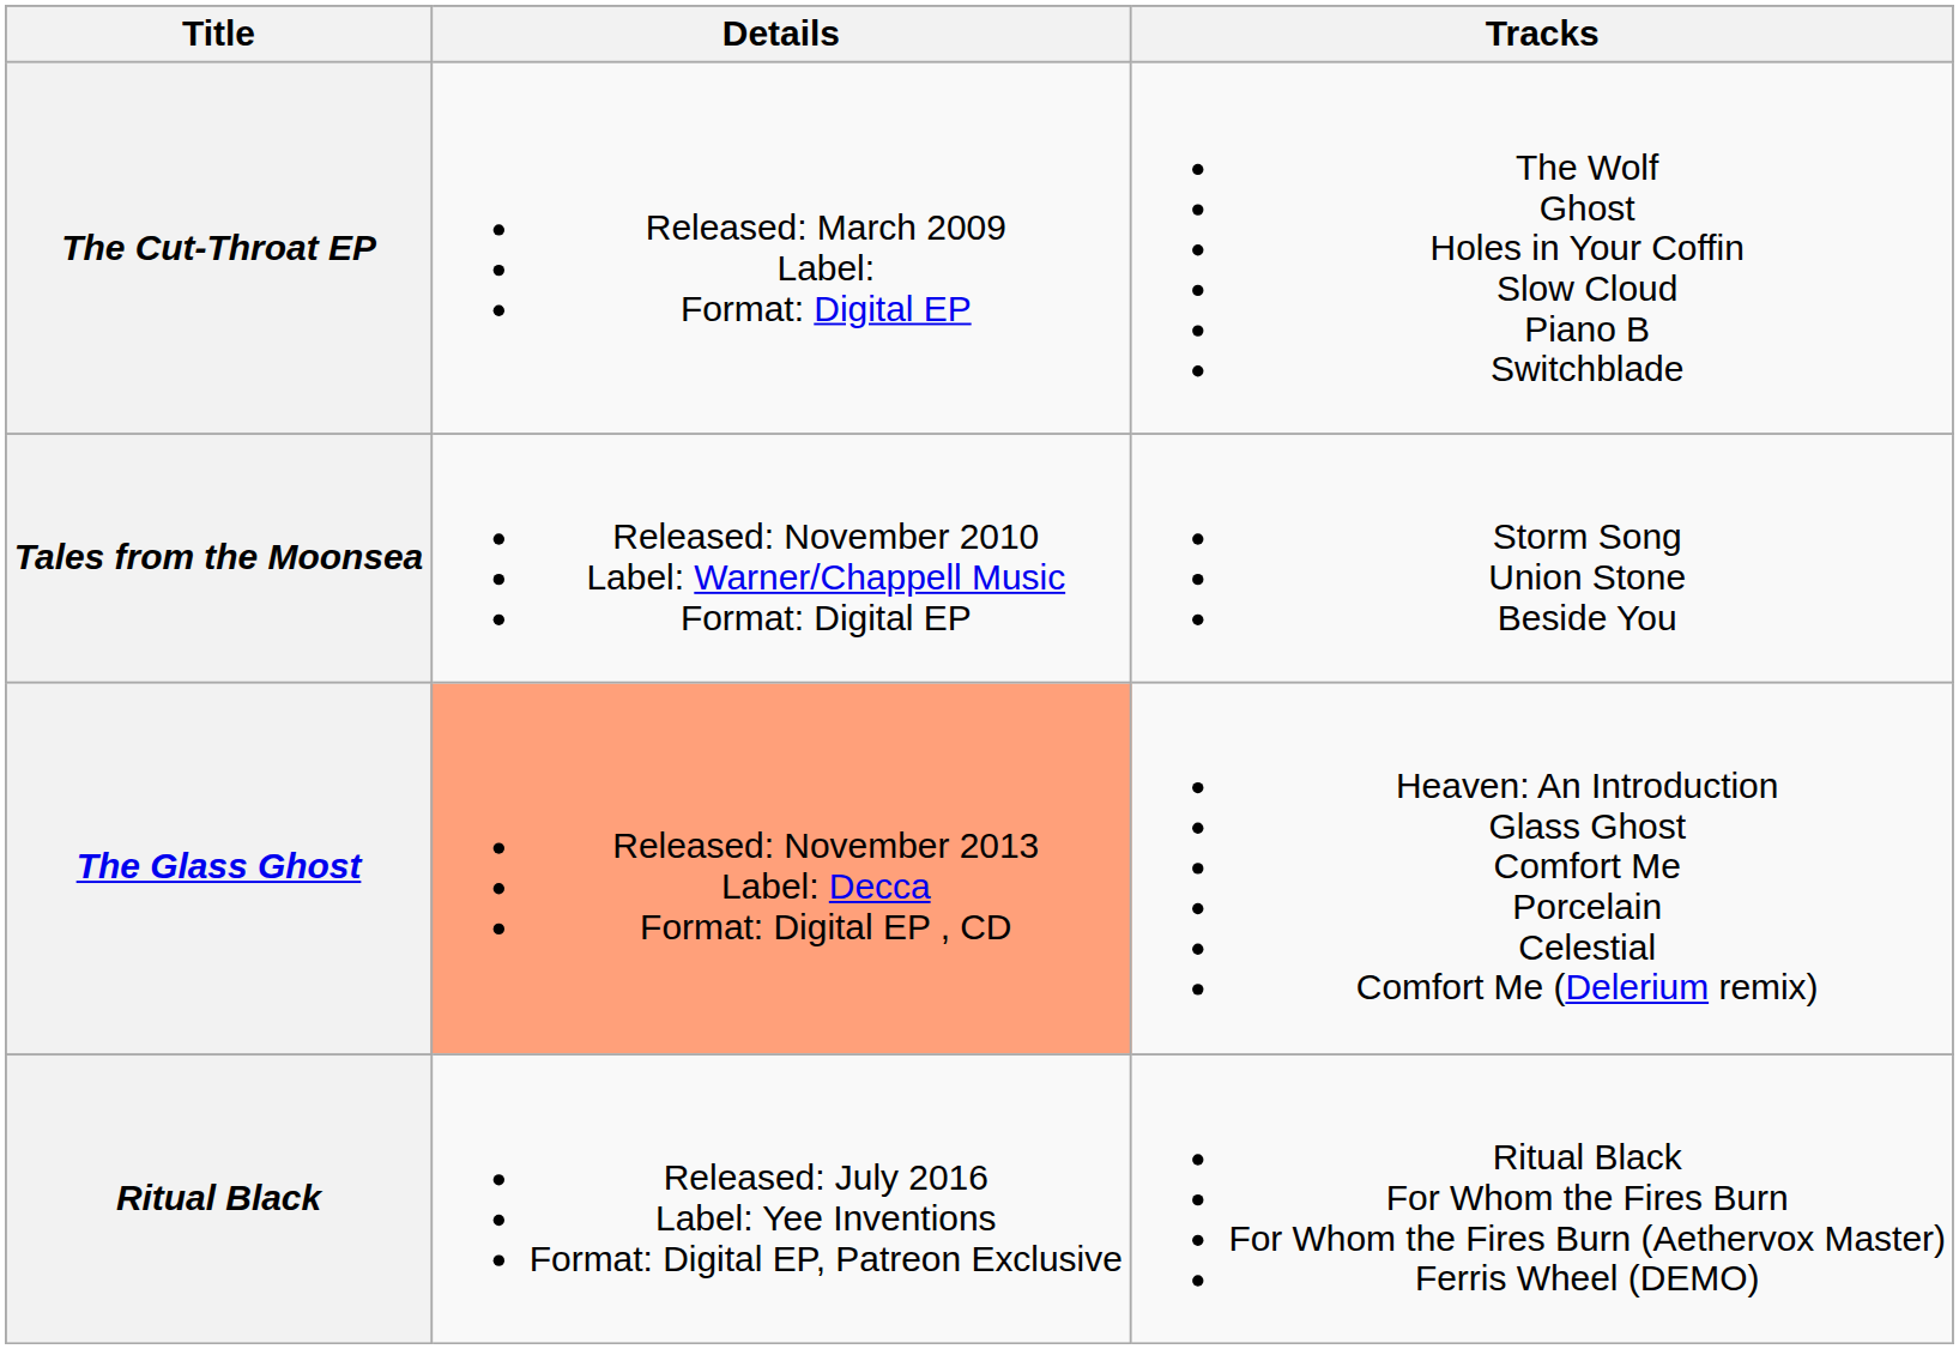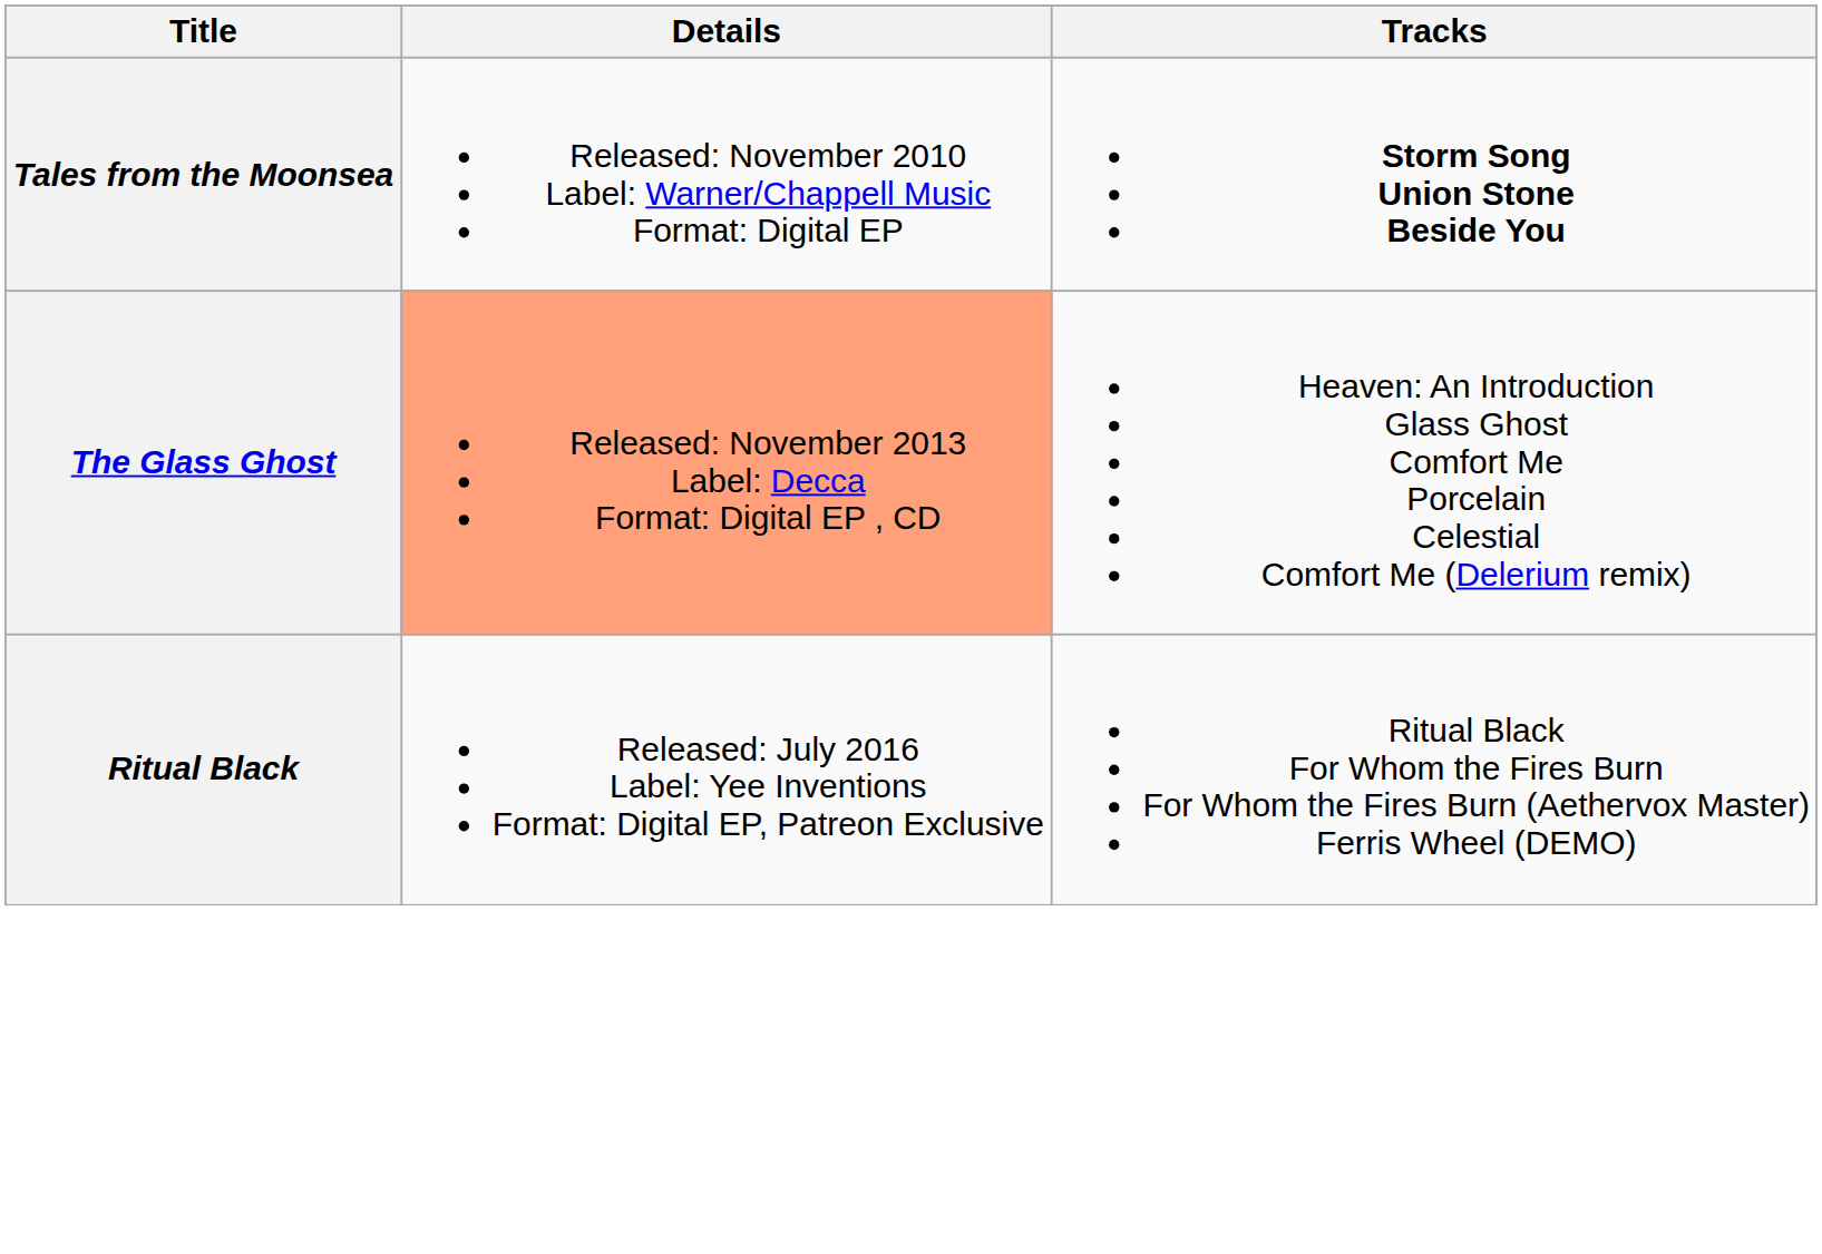 <table class="wikitable plainrowheaders" style="text-align:center;">
 <tr>
 <th scope="col">Title</th>
 <th scope="col">Details</th>
 <th scope="col">Tracks</th>
 </tr>
 <tr>
-<th scope="row"><em>The Cut-Throat EP</em></th>
-<td><br><ul><li>Released: March 2009</li><li>Label:</li><li>Format: <a href='#'>Digital EP</a></li></ul></td>
-<td><br><ul><li>The Wolf</li><li>Ghost</li><li>Holes in Your Coffin</li><li>Slow Cloud</li><li>Piano B</li><li>Switchblade</li></ul></td>
-</tr>
-<tr>
 <th scope="row"><em>Tales from the Moonsea</em></th>
 <td><br><ul><li>Released: November 2010</li><li>Label: <a href='#'>Warner/Chappell Music</a></li><li>Format: Digital EP</li></ul></td>
-<td><br><ul><li>Storm Song</li><li>Union Stone</li><li>Beside You</li></ul></td>
+<td><strong><br><ul><li>Storm Song</li><li>Union Stone</li><li>Beside You</li></ul></strong></td>
 </tr>
 <tr>
 <th scope="row"><em><a href='#'>The Glass Ghost</a></em></th>
 <td style="background: lightsalmon;"><br><ul><li>Released: November 2013</li><li>Label: <a href='#'>Decca</a></li><li>Format: Digital EP , CD</li></ul></td>
 <td><br><ul><li>Heaven: An Introduction</li><li>Glass Ghost</li><li>Comfort Me</li><li>Porcelain</li><li>Celestial</li><li>Comfort Me (<a href='#'>Delerium</a> remix)</li></ul></td>
 </tr>
 <tr>
 <th scope="row"><em>Ritual Black</em></th>
 <td><br><ul><li>Released: July 2016</li><li>Label: Yee Inventions</li><li>Format: Digital EP, Patreon Exclusive</li></ul></td>
 <td><br><ul><li>Ritual Black</li><li>For Whom the Fires Burn</li><li>For Whom the Fires Burn (Aethervox Master)</li><li>Ferris Wheel (DEMO)</li></ul></td>
 </tr>
 </table>
